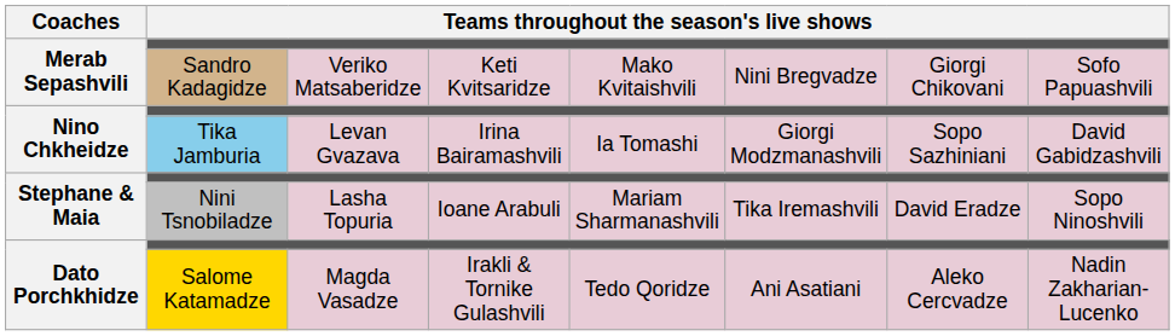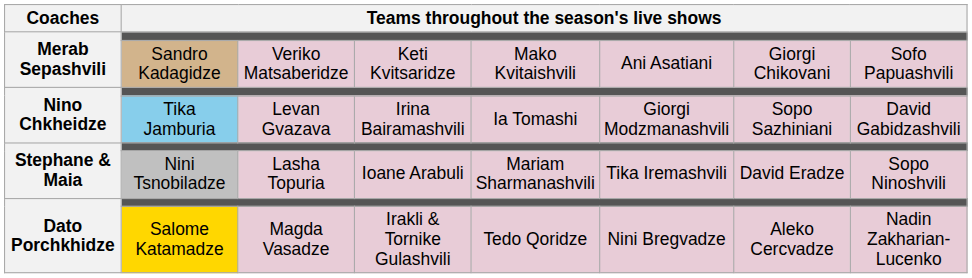 <table class="wikitable collapsible collapsed" style="text-align:center; width:100%">
 <tr>
 <th style="width:12%">Coaches</th>
 <th colspan="7">Teams throughout the season's live shows</th>
 </tr>
 <tr>
 <th rowspan="2">Merab Sepashvili</th>
 <td colspan="7" style="background:#555"></td>
 </tr>
 <tr>
 <td style="background: tan">Sandro Kadagidze</td>
 <td style="background:#E8CCD7">Veriko Matsaberidze</td>
 <td style="background:#E8CCD7">Keti Kvitsaridze</td>
 <td style="background:#E8CCD7">Mako Kvitaishvili</td>
-<td style="background:#E8CCD7">Nini Bregvadze</td>
+<td style="background:#E8CCD7">Ani Asatiani</td>
 <td style="background:#E8CCD7">Giorgi Chikovani</td>
 <td style="background:#E8CCD7">Sofo Papuashvili</td>
 </tr>
 <tr>
 <th rowspan="2">Nino Chkheidze</th>
 <td colspan="7" style="background:#555"></td>
 </tr>
 <tr>
 <td style="background: skyblue; width:12%">Tika Jamburia</td>
 <td style="background:#E8CCD7; width:12%">Levan Gvazava</td>
 <td style="background:#E8CCD7; width:12%">Irina Bairamashvili</td>
 <td style="background:#E8CCD7; width:12%">Ia Tomashi</td>
 <td style="background:#E8CCD7; width:12%">Giorgi Modzmanashvili</td>
 <td style="background:#E8CCD7; width:12%">Sopo Sazhiniani</td>
 <td style="background:#E8CCD7; width:12%">David Gabidzashvili</td>
 </tr>
 <tr>
 <th rowspan="2">Stephane & Maia</th>
 <td colspan="7" style="background:#555"></td>
 </tr>
 <tr>
 <td style="background: silver">Nini Tsnobiladze</td>
 <td style="background:#E8CCD7">Lasha Topuria</td>
 <td style="background:#E8CCD7">Ioane Arabuli</td>
 <td style="background:#E8CCD7">Mariam Sharmanashvili</td>
 <td style="background:#E8CCD7">Tika Iremashvili</td>
 <td style="background:#E8CCD7">David Eradze</td>
 <td style="background:#E8CCD7">Sopo Ninoshvili</td>
 </tr>
 <tr>
 <th rowspan="2">Dato Porchkhidze</th>
 <td colspan="7" style="background:#555"></td>
 </tr>
 <tr>
 <td style="background: gold">Salome Katamadze</td>
 <td style="background:#E8CCD7">Magda Vasadze</td>
 <td style="background:#E8CCD7">Irakli & Tornike Gulashvili</td>
 <td style="background:#E8CCD7">Tedo Qoridze</td>
-<td style="background:#E8CCD7">Ani Asatiani</td>
+<td style="background:#E8CCD7">Nini Bregvadze</td>
 <td style="background:#E8CCD7">Aleko Cercvadze</td>
 <td style="background:#E8CCD7">Nadin Zakharian-Lucenko</td>
 </tr>
 </table>
